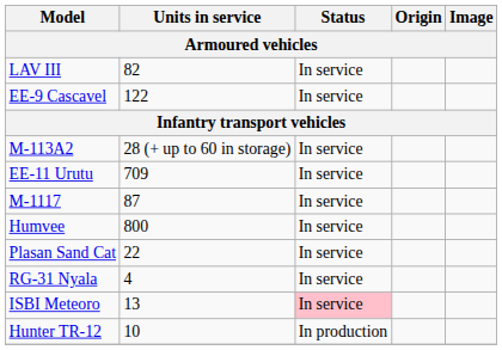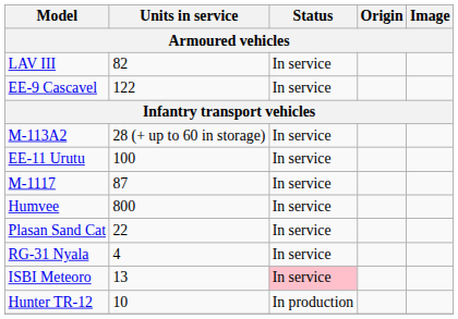 <table class="wikitable">
 <tr>
 <th>Model</th>
 <th>Units in service</th>
 <th>Status</th>
 <th>Origin</th>
 <th>Image</th>
 </tr>
 <tr>
 <th colspan="5">Armoured vehicles</th>
 </tr>
 <tr>
 <td><a href='#'>LAV III</a></td>
 <td>82</td>
 <td>In service</td>
 <td></td>
 <td></td>
 </tr>
 <tr>
 <td><a href='#'>EE-9 Cascavel</a></td>
 <td>122</td>
 <td>In service</td>
 <td></td>
 <td></td>
 </tr>
 <tr>
 <th colspan="5">Infantry transport vehicles</th>
 </tr>
 <tr>
 <td><a href='#'>M-113A2</a></td>
 <td>28 (+ up to 60 in storage)</td>
 <td>In service</td>
 <td></td>
 <td></td>
 </tr>
 <tr>
 <td><a href='#'>EE-11 Urutu</a></td>
-<td>709</td>
+<td>100</td>
 <td>In service</td>
 <td></td>
 <td></td>
 </tr>
 <tr>
 <td><a href='#'>M-1117</a></td>
 <td>87</td>
 <td>In service</td>
 <td></td>
 <td></td>
 </tr>
 <tr>
 <td><a href='#'>Humvee</a></td>
 <td>800</td>
 <td>In service</td>
 <td></td>
 <td></td>
 </tr>
 <tr>
 <td><a href='#'>Plasan Sand Cat</a></td>
 <td>22</td>
 <td>In service</td>
 <td></td>
 <td></td>
 </tr>
 <tr>
 <td><a href='#'>RG-31 Nyala</a></td>
 <td>4</td>
 <td>In service</td>
 <td></td>
 <td></td>
 </tr>
 <tr>
 <td><a href='#'>ISBI Meteoro</a></td>
 <td>13</td>
 <td style="background: pink;">In service</td>
 <td></td>
 <td></td>
 </tr>
 <tr>
 <td><a href='#'>Hunter TR-12</a></td>
 <td>10</td>
 <td>In production</td>
 <td></td>
 <td></td>
 </tr>
 <tr>
 </tr>
 </table>
